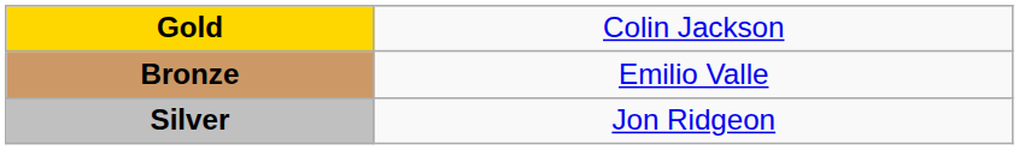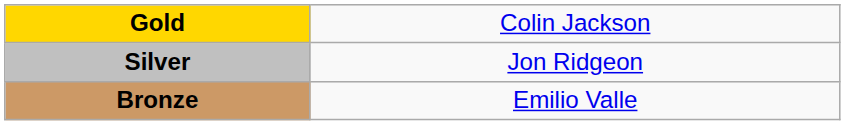 <table class="wikitable" style="text-align:center; " width="35%">
 <tr>
 <td bgcolor="gold"><strong>Gold</strong></td>
 <td><a href='#'>Colin Jackson</a><br>  <small><em></em></small></td>
 </tr>
 <tr>
+<td bgcolor="silver"><strong>Silver</strong></td>
+<td><a href='#'>Jon Ridgeon</a><br>  <small><em></em></small></td>
+</tr>
+<tr>
 <td bgcolor="CC9966"><strong>Bronze</strong></td>
 <td><a href='#'>Emilio Valle</a><br>  <small><em></em></small></td>
 </tr>
-<tr>
-<td bgcolor="silver"><strong>Silver</strong></td>
-<td><a href='#'>Jon Ridgeon</a><br>  <small><em></em></small></td>
-</tr>
 </table>
